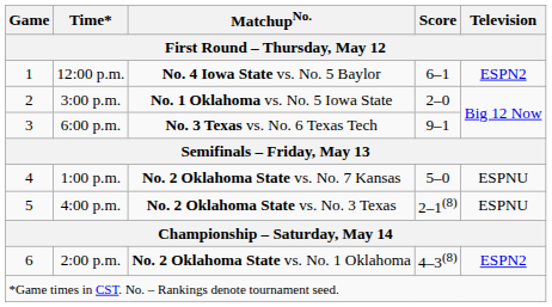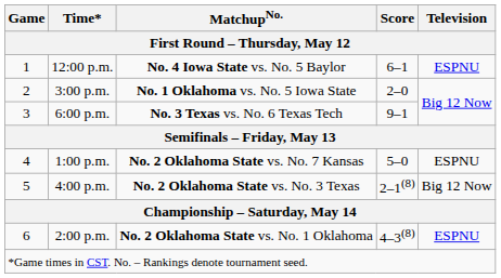 <table class="wikitable" style="font-size: 95%">
 <tr align="center">
 <th>Game</th>
 <th>Time*</th>
 <th>Matchup<sup>No.</sup></th>
 <th>Score</th>
 <th>Television</th>
 </tr>
 <tr>
 <th colspan=7>First Round – Thursday, May 12</th>
 </tr>
 <tr>
 <td style="text-align:center;">1</td>
 <td style="text-align:center;">12:00 p.m.</td>
 <td style="text-align:center;"><strong>No. 4 Iowa State</strong> vs. No. 5 Baylor</td>
 <td style="text-align:center;">6–1</td>
-<td style="text-align:center;"><a href='#'>ESPN2</a></td>
+<td rowspan=1 style="text-align:center;"><a href='#'>ESPNU</a></td>
 </tr>
 <tr>
 <td style="text-align:center;">2</td>
 <td style="text-align:center;">3:00 p.m.</td>
 <td style="text-align:center;"><strong>No. 1 Oklahoma</strong> vs. No. 5 Iowa State</td>
 <td style="text-align:center;">2–0</td>
 <td rowspan=2 style="text-align:center;"><a href='#'>Big 12 Now</a></td>
 </tr>
 <tr>
 <td style="text-align:center;">3</td>
 <td style="text-align:center;">6:00 p.m.</td>
 <td style="text-align:center;"><strong>No. 3 Texas</strong> vs. No. 6 Texas Tech</td>
 <td style="text-align:center;">9–1</td>
 </tr>
 <tr>
 <th colspan=7>Semifinals – Friday, May 13</th>
 </tr>
 <tr>
 <td style="text-align:center;">4</td>
 <td style="text-align:center;">1:00 p.m.</td>
 <td style="text-align:center;"><strong>No. 2 Oklahoma State</strong> vs. No. 7 Kansas</td>
 <td style="text-align:center;">5–0</td>
 <td rowspan=1 style="text-align:center;">ESPNU</td>
 </tr>
 <tr>
 <td style="text-align:center;">5</td>
 <td style="text-align:center;">4:00 p.m.</td>
 <td style="text-align:center;"><strong>No. 2 Oklahoma State</strong> vs. No. 3 Texas</td>
 <td style="text-align:center;">2–1<sup>(8)</sup></td>
-<td rowspan=1 style="text-align:center;">ESPNU</td>
+<td rowspan=1 style="text-align:center;">Big 12 Now</td>
 </tr>
 <tr>
 <th colspan=7>Championship – Saturday, May 14</th>
 </tr>
 <tr>
 <td style="text-align:center;">6</td>
 <td style="text-align:center;">2:00 p.m.</td>
 <td style="text-align:center;"><strong>No. 2 Oklahoma State</strong> vs. No. 1 Oklahoma</td>
 <td style="text-align:center;">4–3<sup>(8)</sup></td>
-<td style="text-align:center;"><a href='#'>ESPN2</a></td>
+<td rowspan=1 style="text-align:center;"><a href='#'>ESPNU</a></td>
 </tr>
 <tr>
 <td colspan=7><small>*Game times in <a href='#'>CST</a>. No. – Rankings denote tournament seed.</small></td>
 </tr>
 </table>
